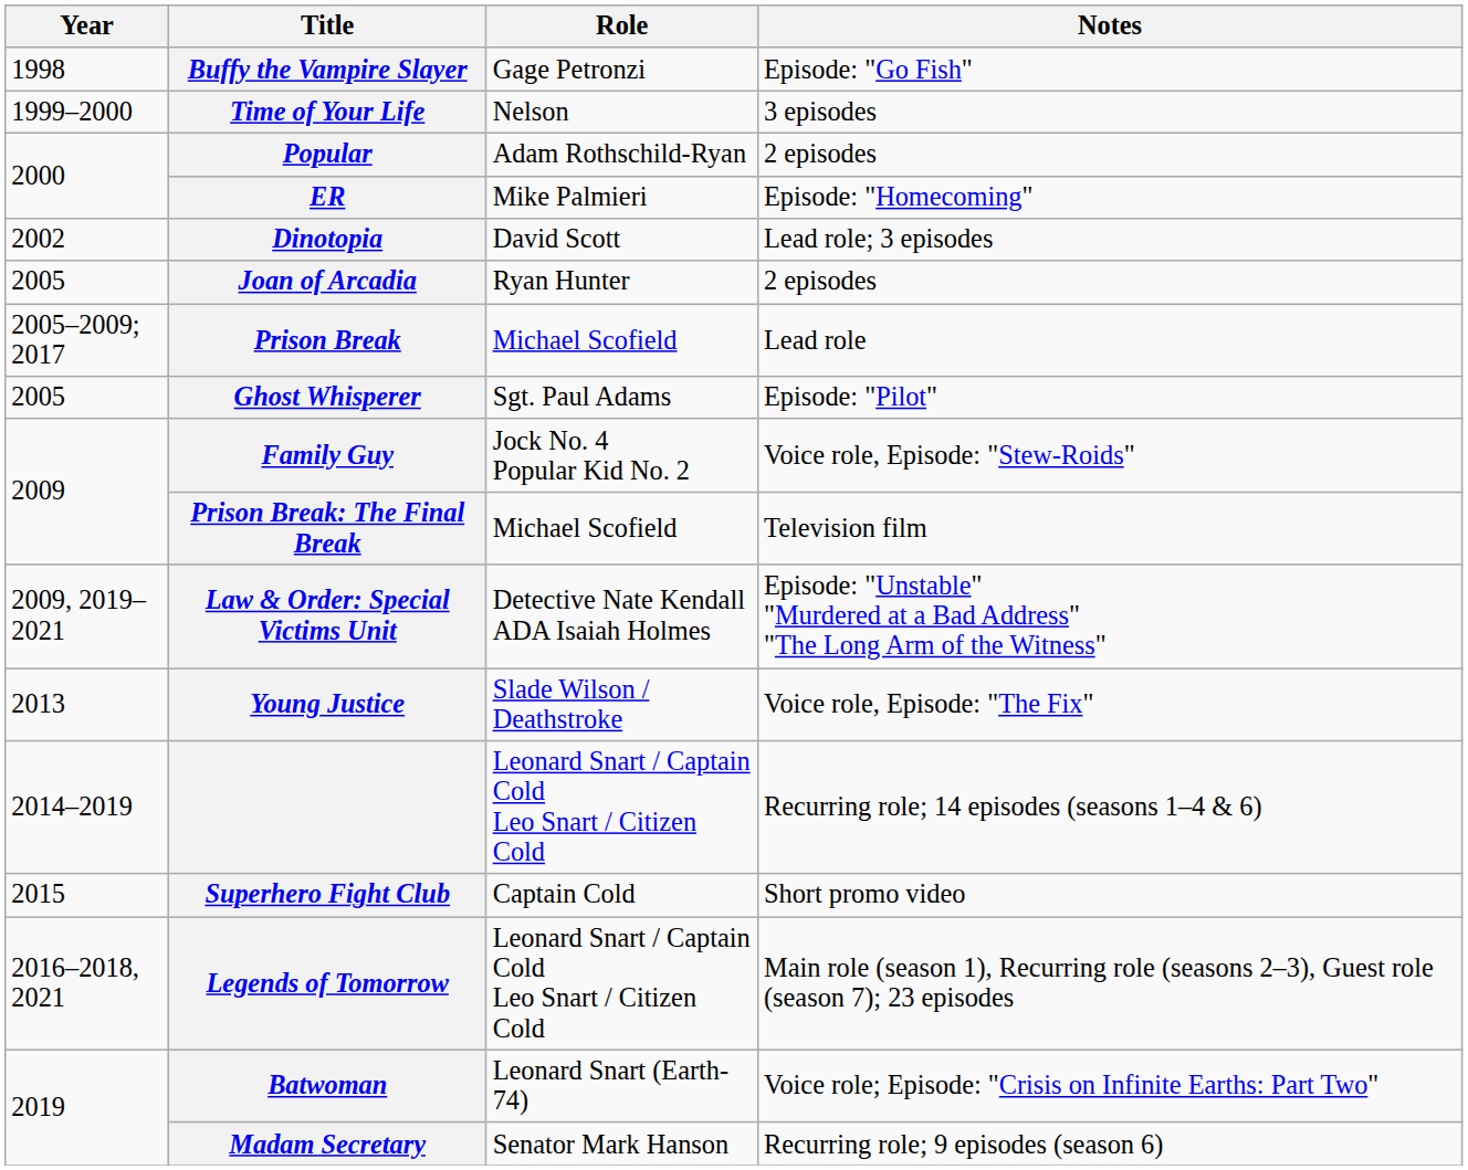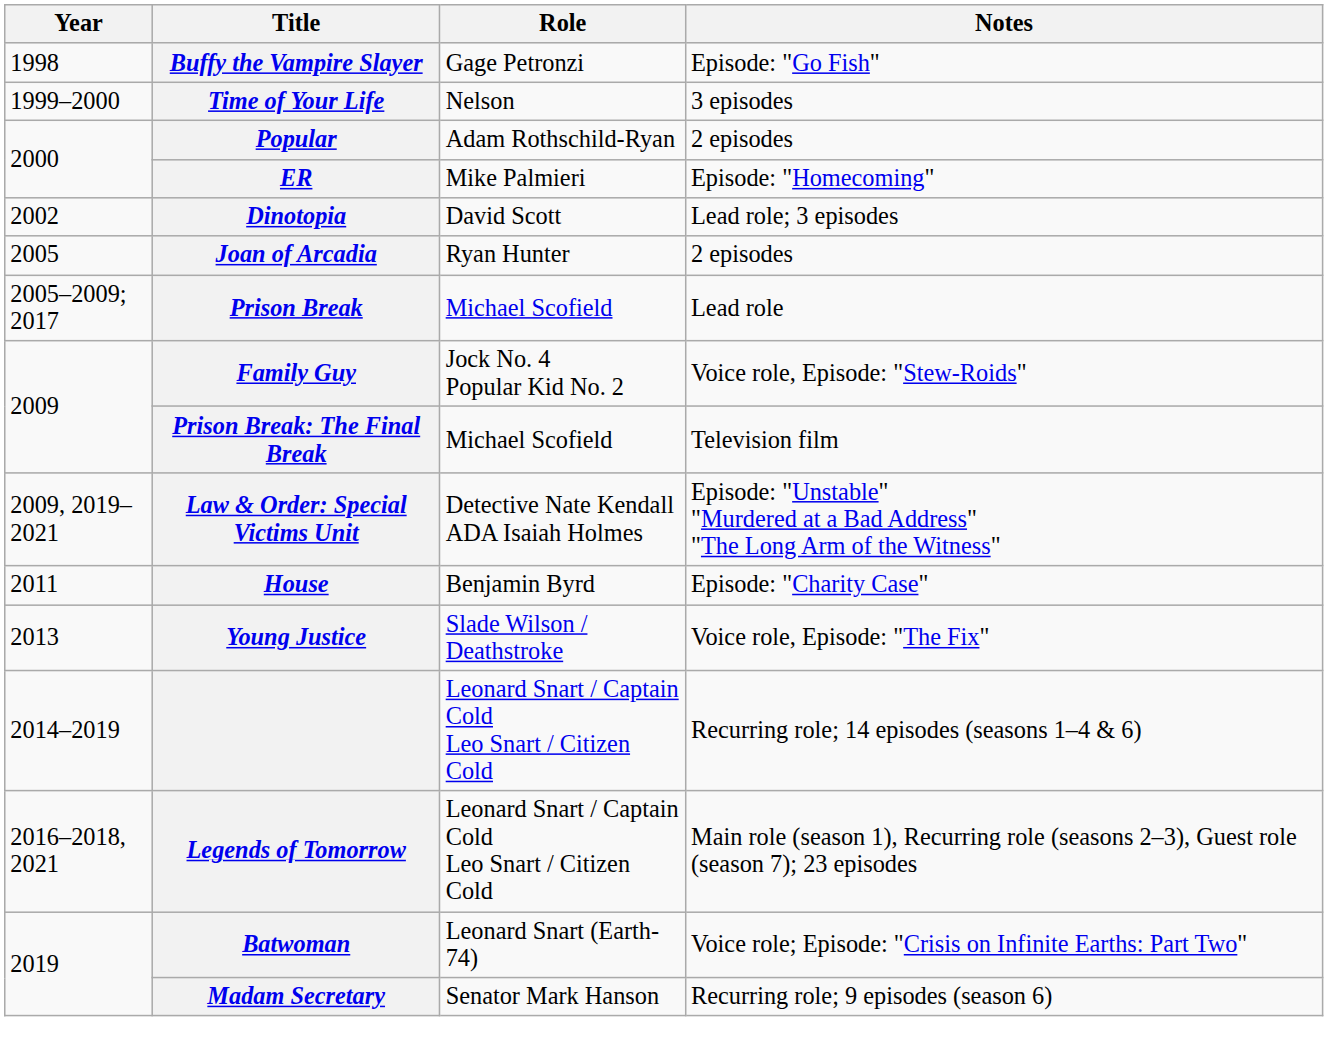 <table class="wikitable plainrowheaders sortable">
 <tr>
 <th scope="col">Year</th>
 <th scope="col">Title</th>
 <th scope="col">Role</th>
 <th scope="col" class="unsortable">Notes</th>
 </tr>
 <tr>
 <td>1998</td>
 <th scope="row"><em><a href='#'>Buffy the Vampire Slayer</a></em></th>
 <td>Gage Petronzi</td>
 <td>Episode: "<a href='#'>Go Fish</a>"</td>
 </tr>
 <tr>
 <td>1999–2000</td>
 <th scope="row"><em><a href='#'>Time of Your Life</a></em></th>
 <td>Nelson</td>
 <td>3 episodes</td>
 </tr>
 <tr>
 <td rowspan=2>2000</td>
 <th scope="row"><em><a href='#'>Popular</a></em></th>
 <td>Adam Rothschild-Ryan</td>
 <td>2 episodes</td>
 </tr>
 <tr>
 <th scope="row"><em><a href='#'>ER</a></em></th>
 <td>Mike Palmieri</td>
 <td>Episode: "<a href='#'>Homecoming</a>"</td>
 </tr>
 <tr>
 <td>2002</td>
 <th scope="row"><em><a href='#'>Dinotopia</a></em></th>
 <td>David Scott</td>
 <td>Lead role; 3 episodes</td>
 </tr>
 <tr>
 <td>2005</td>
 <th scope="row"><em><a href='#'>Joan of Arcadia</a></em></th>
 <td>Ryan Hunter</td>
 <td>2 episodes</td>
 </tr>
 <tr>
 <td>2005–2009; <br> 2017</td>
 <th scope="row"><em><a href='#'>Prison Break</a></em></th>
 <td><a href='#'>Michael Scofield</a></td>
 <td>Lead role</td>
 </tr>
 <tr>
-<td>2005</td>
-<th scope="row"><em><a href='#'>Ghost Whisperer</a></em></th>
-<td>Sgt. Paul Adams</td>
-<td>Episode: "<a href='#'>Pilot</a>"</td>
-</tr>
-<tr>
 <td rowspan=2>2009</td>
 <th scope="row"><em><a href='#'>Family Guy</a></em></th>
 <td>Jock No. 4 <br> Popular Kid No. 2</td>
 <td>Voice role, Episode: "<a href='#'>Stew-Roids</a>"</td>
 </tr>
 <tr>
 <th scope="row"><em><a href='#'>Prison Break: The Final Break</a></em></th>
 <td>Michael Scofield</td>
 <td>Television film</td>
 </tr>
 <tr>
 <td>2009, 2019–2021</td>
 <th scope="row"><em><a href='#'>Law & Order: Special Victims Unit</a></em></th>
 <td>Detective Nate Kendall<br>ADA Isaiah Holmes</td>
 <td>Episode: "<a href='#'>Unstable</a>"<br>"<a href='#'>Murdered at a Bad Address</a>"<br>"<a href='#'>The Long Arm of the Witness</a>"</td>
 </tr>
 <tr>
+<td>2011</td>
+<th scope="row"><em><a href='#'>House</a></em></th>
+<td>Benjamin Byrd</td>
+<td>Episode: "<a href='#'>Charity Case</a>"</td>
+</tr>
+<tr>
 <td>2013</td>
 <th scope="row"><em><a href='#'>Young Justice</a></em></th>
 <td><a href='#'>Slade Wilson / Deathstroke</a></td>
 <td>Voice role, Episode: "<a href='#'>The Fix</a>"</td>
 </tr>
 <tr>
 <td>2014–2019</td>
 <th scope="row"><em></em></th>
 <td><a href='#'>Leonard Snart / Captain Cold</a><br><a href='#'>Leo Snart / Citizen Cold</a></td>
 <td>Recurring role; 14 episodes (seasons 1–4 & 6)</td>
-</tr>
-<tr>
-<td>2015</td>
-<th scope="row"><em><a href='#'>Superhero Fight Club</a></em></th>
-<td>Captain Cold</td>
-<td>Short promo video</td>
 </tr>
 <tr>
 <td>2016–2018, 2021</td>
 <th scope="row"><em><a href='#'>Legends of Tomorrow</a></em></th>
 <td>Leonard Snart / Captain Cold<br>Leo Snart / Citizen Cold</td>
 <td>Main role (season 1), Recurring role (seasons 2–3), Guest role (season 7); 23 episodes</td>
 </tr>
 <tr>
 <td rowspan="2">2019</td>
 <th scope="row"><em><a href='#'>Batwoman</a></em></th>
 <td>Leonard Snart (Earth-74)</td>
 <td>Voice role; Episode: "<a href='#'>Crisis on Infinite Earths: Part Two</a>"</td>
 </tr>
 <tr>
 <th scope="row"><em><a href='#'>Madam Secretary</a></em></th>
 <td>Senator Mark Hanson</td>
 <td>Recurring role; 9 episodes (season 6)</td>
 </tr>
 </table>
